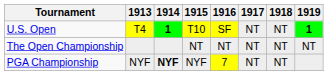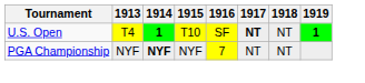 <table class="wikitable" style="font-size:95%;text-align:center;">
 <tr>
 <th>Tournament</th>
 <th>1913</th>
 <th>1914</th>
 <th>1915</th>
 <th>1916</th>
 <th>1917</th>
 <th>1918</th>
 <th>1919</th>
 </tr>
 <tr>
 <td align=left><a href='#'>U.S. Open</a></td>
 <td style="background:yellow;">T4</td>
 <td style="background:lime;"><strong>1</strong></td>
 <td style="background:yellow;">T10</td>
 <td style="background:yellow;">SF</td>
-<td style="background:#eeeeee;">NT</td>
+<td style="background:#eeeeee;"><strong>NT</strong></td>
 <td style="background:#eeeeee;">NT</td>
 <td style="background:lime;"><strong>1</strong></td>
-</tr>
-<tr>
-<td align=left><a href='#'>The Open Championship</a></td>
-<td style="background:#eeeeee;"></td>
-<td style="background:#eeeeee;"></td>
-<td style="background:#eeeeee;">NT</td>
-<td style="background:#eeeeee;">NT</td>
-<td style="background:#eeeeee;">NT</td>
-<td style="background:#eeeeee;">NT</td>
-<td style="background:#eeeeee;">NT</td>
 </tr>
 <tr>
 <td align=left><a href='#'>PGA Championship</a></td>
 <td style="background:#eeeeee;">NYF</td>
 <td style="background:#eeeeee;"><strong>NYF</strong></td>
 <td style="background:#eeeeee;">NYF</td>
 <td style="background:yellow;">7</td>
 <td style="background:#eeeeee;">NT</td>
 <td style="background:#eeeeee;">NT</td>
 <td style="background:#eeeeee;"></td>
 </tr>
 </table>
